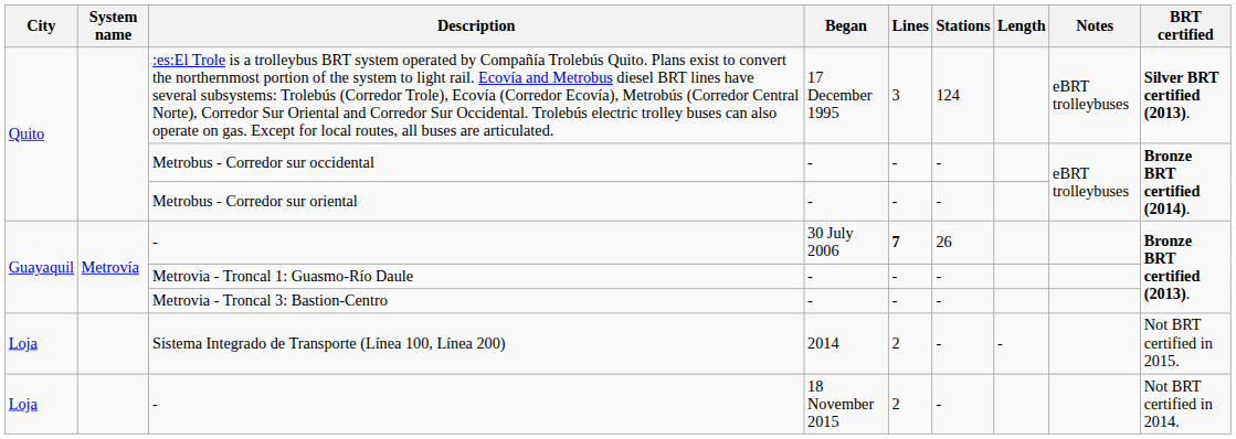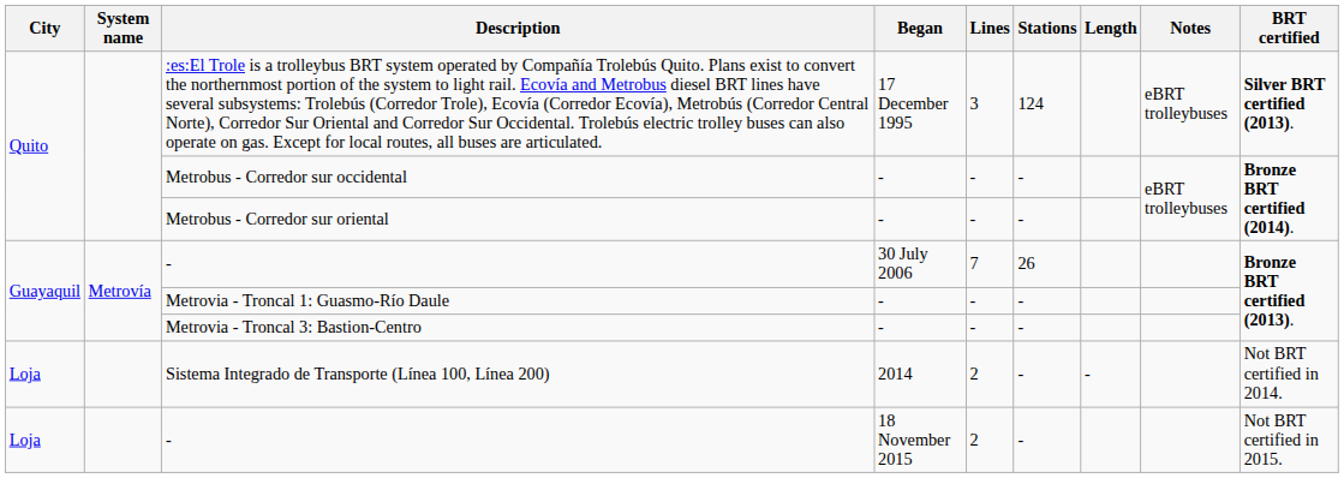 <table class="wikitable">
 <tr>
 <th>City</th>
 <th>System name</th>
 <th>Description</th>
 <th>Began</th>
 <th>Lines</th>
 <th>Stations</th>
 <th>Length</th>
 <th>Notes</th>
 <th>BRT certified</th>
 </tr>
 <tr>
 <td rowspan="3"><a href='#'>Quito</a></td>
 <td rowspan="3"></td>
 <td><a href='#'>:es:El Trole</a> is a trolleybus BRT system operated by Compañía Trolebús Quito. Plans exist to convert the northernmost portion of the system to light rail. <a href='#'>Ecovía and Metrobus</a> diesel BRT lines have several subsystems: Trolebús (Corredor Trole), Ecovía (Corredor Ecovía), Metrobús (Corredor Central Norte), Corredor Sur Oriental and Corredor Sur Occidental. Trolebús electric trolley buses can also operate on gas. Except for local routes, all buses are articulated.</td>
 <td>17 December 1995</td>
 <td>3</td>
 <td>124</td>
 <td></td>
 <td>eBRT trolleybuses</td>
 <td><strong>Silver BRT certified (2013)</strong>.</td>
 </tr>
 <tr>
 <td>Metrobus - Corredor sur occidental</td>
 <td>-</td>
 <td>-</td>
 <td>-</td>
 <td></td>
 <td rowspan="2">eBRT trolleybuses</td>
 <td rowspan="2"><strong>Bronze BRT certified (2014)</strong>.</td>
 </tr>
 <tr>
 <td>Metrobus - Corredor sur oriental</td>
 <td>-</td>
 <td>-</td>
 <td>-</td>
 <td></td>
 </tr>
 <tr>
 <td rowspan="3"><a href='#'>Guayaquil</a></td>
 <td rowspan="3"><a href='#'>Metrovía</a></td>
 <td>-</td>
 <td>30 July 2006</td>
-<td><strong>7</strong></td>
+<td>7</td>
 <td>26</td>
 <td></td>
 <td></td>
 <td rowspan="3"><strong>Bronze BRT certified (2013)</strong>.</td>
 </tr>
 <tr>
 <td>Metrovia - Troncal 1: Guasmo-Río Daule</td>
 <td>-</td>
 <td>-</td>
 <td>-</td>
 <td></td>
 <td></td>
 </tr>
 <tr>
 <td>Metrovia - Troncal 3: Bastion-Centro</td>
 <td>-</td>
 <td>-</td>
 <td>-</td>
 <td></td>
 <td></td>
 </tr>
 <tr>
 <td><a href='#'>Loja</a></td>
 <td></td>
 <td>Sistema Integrado de Transporte (Línea 100, Línea 200)</td>
 <td>2014</td>
 <td>2</td>
 <td>-</td>
 <td>-</td>
 <td></td>
-<td>Not BRT certified in 2015.</td>
+<td>Not BRT certified in 2014.</td>
 </tr>
 <tr>
 <td><a href='#'>Loja</a></td>
 <td></td>
 <td>-</td>
 <td>18 November 2015</td>
 <td>2</td>
 <td>-</td>
 <td></td>
 <td></td>
-<td>Not BRT certified in 2014.</td>
+<td>Not BRT certified in 2015.</td>
 </tr>
 </table>
